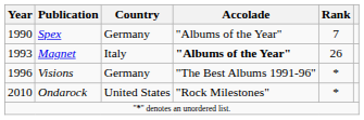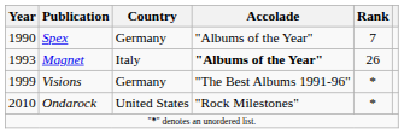 <table class="wikitable sortable" style="margin:0em 1em 1em 0pt">
 <tr>
 <th>Year</th>
 <th>Publication</th>
 <th>Country</th>
 <th>Accolade</th>
 <th>Rank</th>
 <th class=unsortable></th>
 </tr>
 <tr>
 <td align=center>1990</td>
 <td><em><a href='#'>Spex</a></em></td>
 <td>Germany</td>
 <td>"Albums of the Year"</td>
 <td align=center>7</td>
 <td></td>
 </tr>
 <tr>
 <td align=center>1993</td>
 <td><em><a href='#'>Magnet</a></em></td>
 <td>Italy</td>
 <td><strong>"Albums of the Year"</strong></td>
 <td align=center>26</td>
 <td></td>
 </tr>
 <tr>
-<td align=center>1996</td>
+<td align=center>1999</td>
 <td><em>Visions</em></td>
 <td>Germany</td>
 <td>"The Best Albums 1991-96"</td>
 <td align=center>*</td>
 <td></td>
 </tr>
 <tr>
 <td align=center>2010</td>
 <td><em>Ondarock</em></td>
 <td>United States</td>
 <td>"Rock Milestones"</td>
 <td align=center>*</td>
 <td></td>
 </tr>
 <tr class="sortbottom">
 <td colspan=6 style=font-size:8pt; align=center>"<strong>*</strong>" denotes an unordered list.</td>
 </tr>
 </table>
